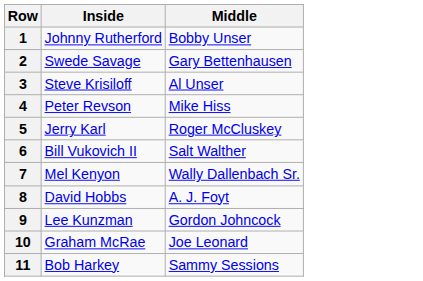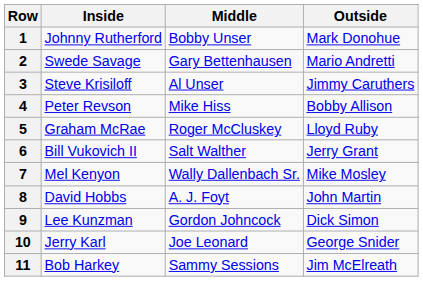 <table class="wikitable" style="font-size: 95%;">
 <tr>
 <th>Row</th>
 <th>Inside</th>
 <th>Middle</th>
+<th>Outside</th>
 </tr>
 <tr>
 <th>1</th>
 <td> <a href='#'>Johnny Rutherford</a></td>
 <td> <a href='#'>Bobby Unser</a> <strong></strong></td>
+<td> <a href='#'>Mark Donohue</a> <strong></strong></td>
 </tr>
 <tr>
 <th>2</th>
 <td> <a href='#'>Swede Savage</a></td>
 <td> <a href='#'>Gary Bettenhausen</a></td>
+<td> <a href='#'>Mario Andretti</a> <strong></strong></td>
 </tr>
 <tr>
 <th>3</th>
 <td> <a href='#'>Steve Krisiloff</a></td>
 <td> <a href='#'>Al Unser</a> <strong></strong></td>
+<td> <a href='#'>Jimmy Caruthers</a></td>
 </tr>
 <tr>
 <th>4</th>
 <td> <a href='#'>Peter Revson</a></td>
 <td> <a href='#'>Mike Hiss</a></td>
+<td> <a href='#'>Bobby Allison</a> <strong></strong></td>
 </tr>
 <tr>
 <th>5</th>
-<td> <a href='#'>Jerry Karl</a> <strong></strong></td>
+<td> <a href='#'>Graham McRae</a> <strong></strong></td>
 <td> <a href='#'>Roger McCluskey</a></td>
+<td> <a href='#'>Lloyd Ruby</a></td>
 </tr>
 <tr>
 <th>6</th>
 <td> <a href='#'>Bill Vukovich II</a></td>
 <td> <a href='#'>Salt Walther</a></td>
+<td> <a href='#'>Jerry Grant</a></td>
 </tr>
 <tr>
 <th>7</th>
 <td> <a href='#'>Mel Kenyon</a></td>
 <td> <a href='#'>Wally Dallenbach Sr.</a></td>
+<td> <a href='#'>Mike Mosley</a></td>
 </tr>
 <tr>
 <th>8</th>
 <td> <a href='#'>David Hobbs</a></td>
 <td> <a href='#'>A. J. Foyt</a> <strong></strong></td>
+<td> <a href='#'>John Martin</a></td>
 </tr>
 <tr>
 <th>9</th>
 <td> <a href='#'>Lee Kunzman</a></td>
 <td> <a href='#'>Gordon Johncock</a></td>
+<td> <a href='#'>Dick Simon</a></td>
 </tr>
 <tr>
 <th>10</th>
-<td> <a href='#'>Graham McRae</a> <strong></strong></td>
+<td> <a href='#'>Jerry Karl</a> <strong></strong></td>
 <td> <a href='#'>Joe Leonard</a></td>
+<td> <a href='#'>George Snider</a></td>
 </tr>
 <tr>
 <th>11</th>
 <td> <a href='#'>Bob Harkey</a></td>
 <td> <a href='#'>Sammy Sessions</a></td>
+<td> <a href='#'>Jim McElreath</a></td>
 </tr>
 </table>
